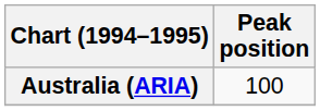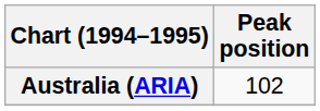 <table class="wikitable sortable plainrowheaders" style="text-align:center">
 <tr>
 <th scope="col">Chart (1994–1995)</th>
 <th scope="col">Peak<br>position</th>
 </tr>
 <tr>
 <th scope="row">Australia (<a href='#'>ARIA</a>)</th>
-<td>100</td>
+<td>102</td>
 </tr>
 <tr>
 </tr>
 </table>
